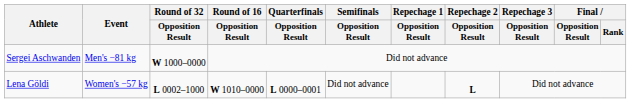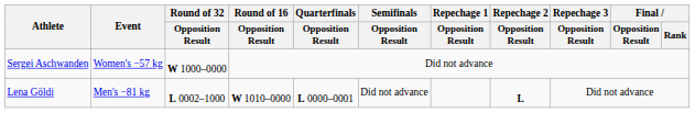 <table class="wikitable" style="font-size:90%">
 <tr>
 <th rowspan="2">Athlete</th>
 <th rowspan="2">Event</th>
 <th>Round of 32</th>
 <th>Round of 16</th>
 <th>Quarterfinals</th>
 <th>Semifinals</th>
 <th>Repechage 1</th>
 <th>Repechage 2</th>
 <th>Repechage 3</th>
 <th colspan=2>Final / </th>
 </tr>
 <tr style="font-size:95%">
 <th>Opposition<br>Result</th>
 <th>Opposition<br>Result</th>
 <th>Opposition<br>Result</th>
 <th>Opposition<br>Result</th>
 <th>Opposition<br>Result</th>
 <th>Opposition<br>Result</th>
 <th>Opposition<br>Result</th>
 <th>Opposition<br>Result</th>
 <th>Rank</th>
 </tr>
 <tr align=center>
 <td align=left><a href='#'>Sergei Aschwanden</a></td>
-<td align=left><a href='#'>Men's −81 kg</a></td>
+<td align=left><a href='#'>Women's −57 kg</a></td>
 <td><br><strong>W</strong> 1000–0000</td>
 <td colspan=8>Did not advance</td>
 </tr>
 <tr align=center>
 <td align=left><a href='#'>Lena Göldi</a></td>
-<td align=left><a href='#'>Women's −57 kg</a></td>
+<td align=left><a href='#'>Men's −81 kg</a></td>
 <td><br><strong>L</strong> 0002–1000</td>
 <td><br><strong>W</strong> 1010–0000</td>
 <td><br><strong>L</strong> 0000–0001</td>
 <td>Did not advance</td>
 <td></td>
 <td><br><strong>L</strong> </td>
 <td colspan=3>Did not advance</td>
 </tr>
 </table>
